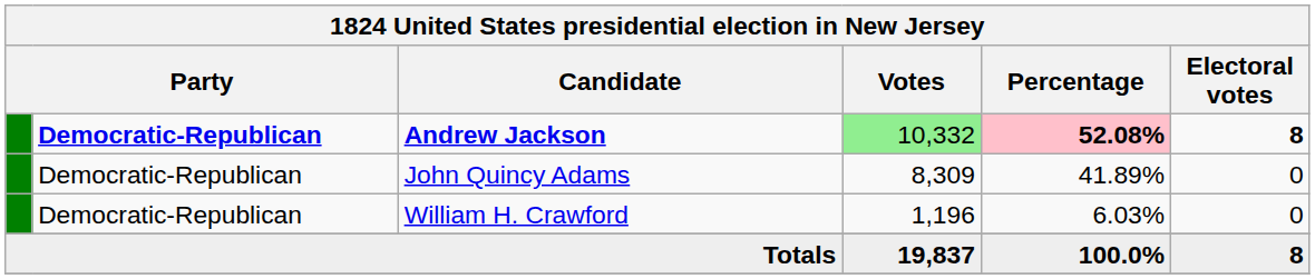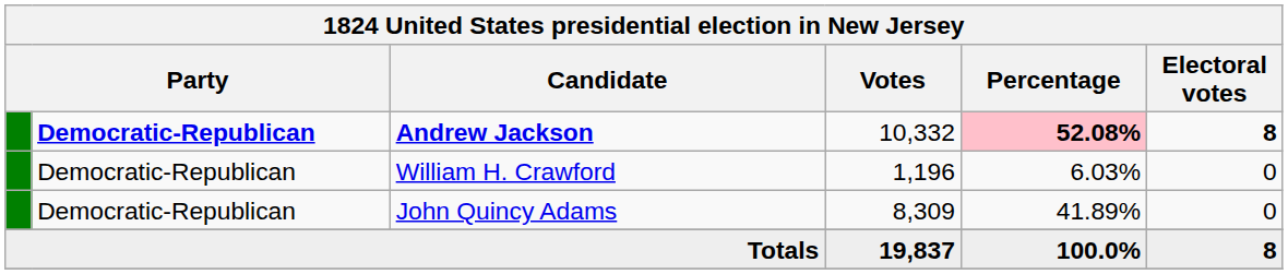 <table class="wikitable" style="font-size: 95%;">
 <tr>
 <th colspan="6">1824 United States presidential election in New Jersey</th>
 </tr>
 <tr>
 <th colspan="2" style="width: 15em">Party</th>
 <th style="width: 17em">Candidate</th>
 <th style="width: 5em">Votes</th>
 <th style="width: 7em">Percentage</th>
 <th style="width: 5em">Electoral votes</th>
 </tr>
 <tr>
 <th style="background-color:#008000; width: 3px"></th>
 <td style="width: 130px"><strong><a href='#'>Democratic-Republican</a></strong></td>
 <td><strong><a href='#'>Andrew Jackson</a></strong></td>
-<td align="right" style="background: lightgreen;">10,332</td>
+<td align="right">10,332</td>
 <td align="right" style="background: pink;"><strong>52.08%</strong></td>
 <td align="right"><strong>8</strong></td>
+</tr>
+<tr>
+<th style="background-color:#008000; width: 3px"></th>
+<td style="width: 130px">Democratic-Republican</td>
+<td><a href='#'>William H. Crawford</a></td>
+<td align="right">1,196</td>
+<td align="right">6.03%</td>
+<td align="right">0</td>
 </tr>
 <tr>
 <th style="background-color:#008000; width: 3px"></th>
 <td style="width: 130px">Democratic-Republican</td>
 <td><a href='#'>John Quincy Adams</a></td>
 <td align="right">8,309</td>
 <td align="right">41.89%</td>
-<td align="right">0</td>
-</tr>
-<tr>
-<th style="background-color:#008000; width: 3px"></th>
-<td style="width: 130px">Democratic-Republican</td>
-<td><a href='#'>William H. Crawford</a></td>
-<td align="right">1,196</td>
-<td align="right">6.03%</td>
 <td align="right">0</td>
 </tr>
 <tr>
 </tr>
 <tr bgcolor="#EEEEEE">
 <td colspan="3" align="right"><strong>Totals</strong></td>
 <td align="right"><strong>19,837</strong></td>
 <td align="right"><strong>100.0%</strong></td>
 <td align="right"><strong>8</strong></td>
 </tr>
 <tr>
 </tr>
 </table>
